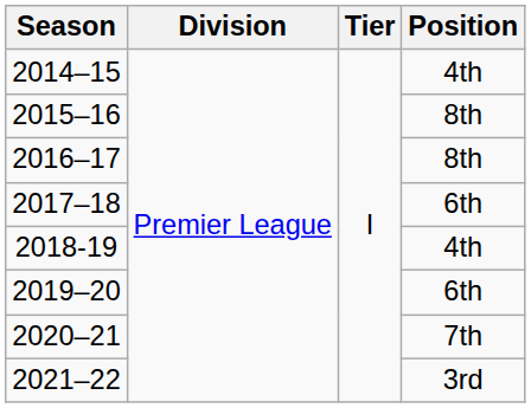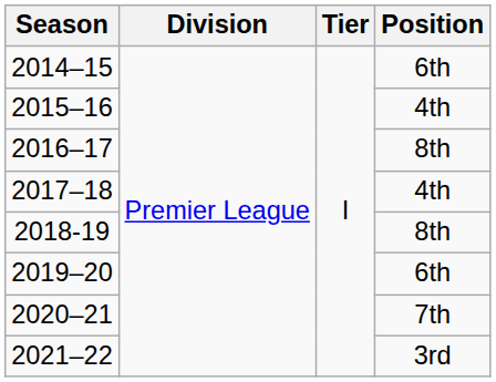 <table class="wikitable">
 <tr>
 <th>Season</th>
 <th>Division</th>
 <th>Tier</th>
 <th>Position</th>
 </tr>
 <tr align="center">
 <td>2014–15</td>
 <td rowspan=8 align="center"><a href='#'>Premier League</a></td>
 <td rowspan=8 align="center">I</td>
-<td>4th</td>
+<td>6th</td>
 </tr>
 <tr align="center">
 <td>2015–16</td>
-<td>8th</td>
+<td>4th</td>
 </tr>
 <tr align="center">
 <td>2016–17</td>
 <td>8th</td>
 </tr>
 <tr align="center">
 <td>2017–18</td>
-<td>6th</td>
+<td>4th</td>
 </tr>
 <tr align="center">
 <td>2018-19</td>
-<td>4th</td>
+<td>8th</td>
 </tr>
 <tr align="center">
 <td>2019–20</td>
 <td>6th</td>
 </tr>
 <tr align="center">
 <td>2020–21</td>
 <td>7th</td>
 </tr>
 <tr align="center">
 <td>2021–22</td>
 <td>3rd</td>
 </tr>
 </table>
